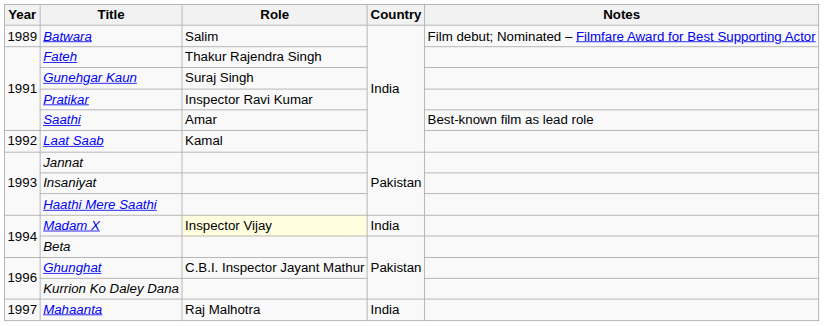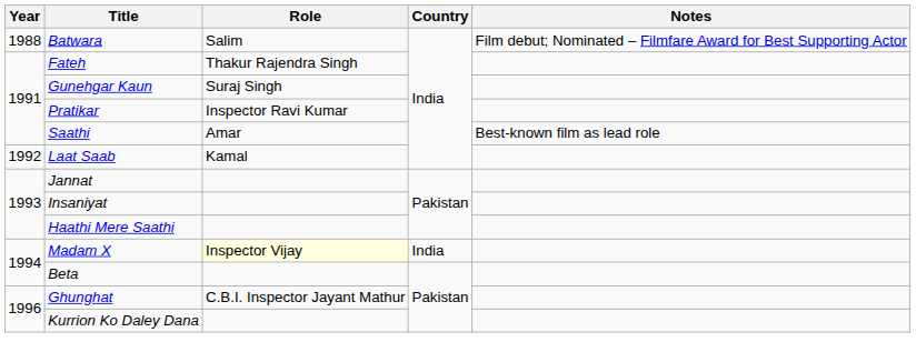 <table class="wikitable">
 <tr>
 <th>Year</th>
 <th>Title</th>
 <th>Role</th>
 <th>Country</th>
 <th>Notes</th>
 </tr>
 <tr>
-<td>1989</td>
+<td>1988</td>
 <td><em><a href='#'>Batwara</a></em></td>
 <td>Salim</td>
 <td rowspan="6">India</td>
 <td>Film debut; Nominated – <a href='#'>Filmfare Award for Best Supporting Actor</a></td>
 </tr>
 <tr>
 <td rowspan="4">1991</td>
 <td><em><a href='#'>Fateh</a></em></td>
 <td>Thakur Rajendra Singh</td>
 <td></td>
 </tr>
 <tr>
 <td><em><a href='#'>Gunehgar Kaun</a></em></td>
 <td>Suraj Singh</td>
 <td></td>
 </tr>
 <tr>
 <td><em><a href='#'>Pratikar</a></em></td>
 <td>Inspector Ravi Kumar</td>
 <td></td>
 </tr>
 <tr>
 <td><em><a href='#'>Saathi</a></em></td>
 <td>Amar</td>
 <td>Best-known film as lead role</td>
 </tr>
 <tr>
 <td>1992</td>
 <td><em><a href='#'>Laat Saab</a></em></td>
 <td>Kamal</td>
 <td></td>
 </tr>
 <tr>
 <td rowspan="3">1993</td>
 <td><em>Jannat</em></td>
 <td></td>
 <td rowspan="3">Pakistan</td>
 <td></td>
 </tr>
 <tr>
 <td><em>Insaniyat</em></td>
 <td></td>
 <td></td>
 </tr>
 <tr>
 <td><em><a href='#'>Haathi Mere Saathi</a></em></td>
 <td></td>
 <td></td>
 </tr>
 <tr>
 <td rowspan="2">1994</td>
 <td><em><a href='#'>Madam X</a></em></td>
 <td style="background: lightyellow;">Inspector Vijay</td>
 <td>India</td>
 <td></td>
 </tr>
 <tr>
 <td><em>Beta</em></td>
 <td></td>
 <td rowspan="3">Pakistan</td>
 <td></td>
 </tr>
 <tr>
 <td rowspan="2">1996</td>
 <td><em><a href='#'>Ghunghat</a></em></td>
 <td>C.B.I. Inspector Jayant Mathur</td>
 <td></td>
 </tr>
 <tr>
 <td><em>Kurrion Ko Daley Dana</em></td>
 <td></td>
 <td></td>
 </tr>
-<tr>
-<td>1997</td>
-<td><em><a href='#'>Mahaanta</a></em></td>
-<td>Raj Malhotra</td>
-<td>India</td>
-<td></td>
-</tr>
 </table>
